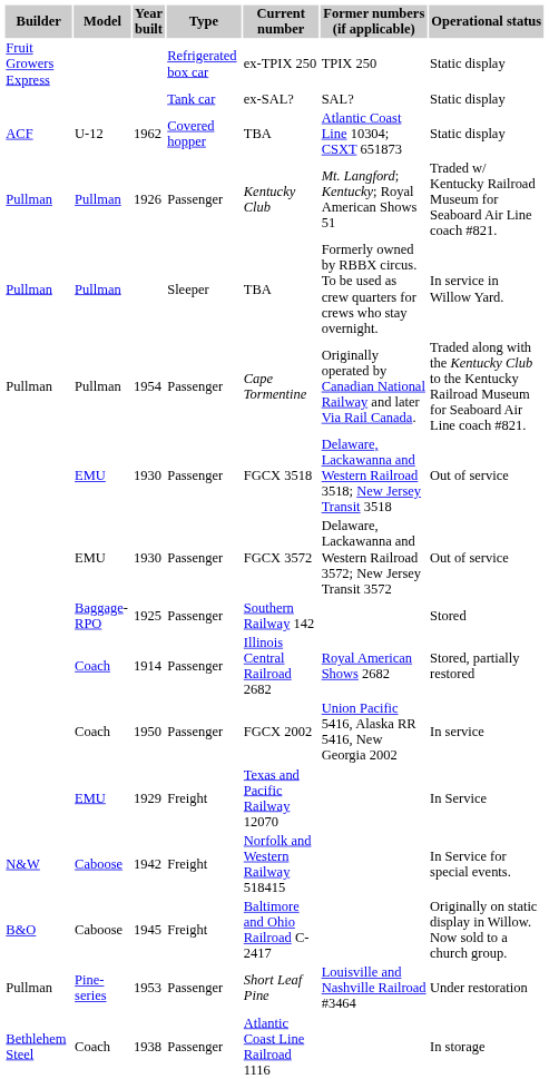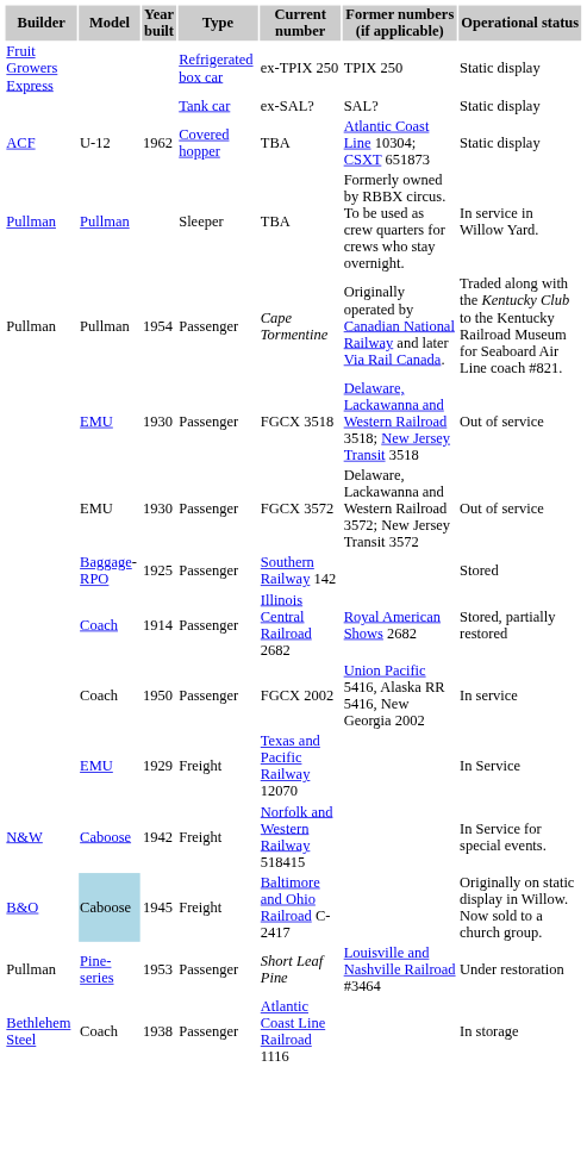 <table class="toccolours">
 <tr>
 <th bgcolor=#CCCCCC>Builder</th>
 <th bgcolor=#CCCCCC>Model</th>
 <th bgcolor=#CCCCCC>Year built</th>
 <th bgcolor=#CCCCCC>Type</th>
 <th bgcolor=#CCCCCC>Current number</th>
 <th bgcolor=#CCCCCC>Former numbers (if applicable)</th>
 <th bgcolor=#CCCCCC>Operational status</th>
 </tr>
 <tr>
 <td><a href='#'>Fruit Growers Express</a></td>
 <td></td>
 <td></td>
 <td><a href='#'>Refrigerated box car</a></td>
 <td>ex-TPIX 250</td>
 <td>TPIX 250</td>
 <td>Static display</td>
 </tr>
 <tr>
 <td></td>
 <td></td>
 <td></td>
 <td><a href='#'>Tank car</a></td>
 <td>ex-SAL?</td>
 <td>SAL?</td>
 <td>Static display</td>
 </tr>
 <tr>
 <td><a href='#'>ACF</a></td>
 <td>U-12</td>
 <td>1962</td>
 <td><a href='#'>Covered hopper</a></td>
 <td>TBA</td>
 <td><a href='#'>Atlantic Coast Line</a> 10304; <a href='#'>CSXT</a> 651873</td>
 <td>Static display</td>
-</tr>
-<tr>
-<td><a href='#'>Pullman</a></td>
-<td><a href='#'>Pullman</a></td>
-<td>1926</td>
-<td>Passenger</td>
-<td><em>Kentucky Club</em></td>
-<td><em>Mt. Langford</em>; <em>Kentucky</em>; Royal American Shows 51</td>
-<td>Traded w/ Kentucky Railroad Museum for Seaboard Air Line coach #821.</td>
 </tr>
 <tr>
 <td><a href='#'>Pullman</a></td>
 <td><a href='#'>Pullman</a></td>
 <td></td>
 <td>Sleeper</td>
 <td>TBA</td>
 <td>Formerly owned by RBBX circus.  To be used as crew quarters for crews who stay overnight.</td>
 <td>In service in Willow Yard.</td>
 </tr>
 <tr>
 <td>Pullman</td>
 <td>Pullman</td>
 <td>1954</td>
 <td>Passenger</td>
 <td><em>Cape Tormentine</em></td>
 <td>Originally operated by <a href='#'>Canadian National Railway</a> and later <a href='#'>Via Rail Canada</a>.</td>
 <td>Traded along with the <em>Kentucky Club</em> to the Kentucky Railroad Museum for Seaboard Air Line coach #821.</td>
 </tr>
 <tr>
 <td></td>
 <td><a href='#'>EMU</a></td>
 <td>1930</td>
 <td>Passenger</td>
 <td>FGCX 3518</td>
 <td><a href='#'>Delaware, Lackawanna and Western Railroad</a> 3518; <a href='#'>New Jersey Transit</a> 3518</td>
 <td>Out of service</td>
 </tr>
 <tr>
 <td></td>
 <td>EMU</td>
 <td>1930</td>
 <td>Passenger</td>
 <td>FGCX 3572</td>
 <td>Delaware, Lackawanna and Western Railroad 3572; New Jersey Transit 3572</td>
 <td>Out of service</td>
 </tr>
 <tr>
 <td></td>
 <td><a href='#'>Baggage</a>-<a href='#'>RPO</a></td>
 <td>1925</td>
 <td>Passenger</td>
 <td><a href='#'>Southern Railway</a> 142</td>
 <td></td>
 <td>Stored</td>
 </tr>
 <tr>
 <td></td>
 <td><a href='#'>Coach</a></td>
 <td>1914</td>
 <td>Passenger</td>
 <td><a href='#'>Illinois Central Railroad</a> 2682</td>
 <td><a href='#'>Royal American Shows</a> 2682</td>
 <td>Stored, partially restored</td>
 </tr>
 <tr>
 <td></td>
 <td>Coach</td>
 <td>1950</td>
 <td>Passenger</td>
 <td>FGCX 2002</td>
 <td><a href='#'>Union Pacific</a> 5416, Alaska RR 5416, New Georgia 2002</td>
 <td>In service</td>
 </tr>
 <tr>
 <td></td>
 <td><a href='#'>EMU</a></td>
 <td>1929</td>
 <td>Freight</td>
 <td><a href='#'>Texas and Pacific Railway</a> 12070</td>
 <td></td>
 <td>In Service</td>
 </tr>
 <tr>
 <td><a href='#'>N&W</a></td>
 <td><a href='#'>Caboose</a></td>
 <td>1942</td>
 <td>Freight</td>
 <td><a href='#'>Norfolk and Western Railway</a> 518415</td>
 <td></td>
 <td>In Service for special events.</td>
 </tr>
 <tr>
 <td><a href='#'>B&O</a></td>
-<td>Caboose</td>
+<td style="background: lightblue;">Caboose</td>
 <td>1945</td>
 <td>Freight</td>
 <td><a href='#'>Baltimore and Ohio Railroad</a> C-2417</td>
 <td></td>
 <td>Originally on static display in Willow. Now sold to a church group.</td>
 </tr>
 <tr>
 <td>Pullman</td>
 <td><a href='#'>Pine-series</a></td>
 <td>1953</td>
 <td>Passenger</td>
 <td><em>Short Leaf Pine</em></td>
 <td><a href='#'>Louisville and Nashville Railroad</a> #3464</td>
 <td>Under restoration</td>
 </tr>
 <tr>
 <td><a href='#'>Bethlehem Steel</a></td>
 <td>Coach</td>
 <td>1938</td>
 <td>Passenger</td>
 <td><a href='#'>Atlantic Coast Line Railroad</a> 1116</td>
 <td></td>
 <td>In storage</td>
 </tr>
 </table>
